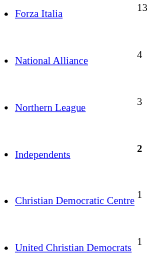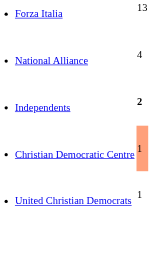 <table>
 <tr>
 <td><br><ul><li><a href='#'>Forza Italia</a></li></ul></td>
 <td><div>13</div></td>
 </tr>
 <tr>
 <td><br><ul><li><a href='#'>National Alliance</a></li></ul></td>
 <td><div>4</div></td>
 </tr>
 <tr>
-<td><br><ul><li><a href='#'>Northern League</a></li></ul></td>
-<td><div>3</div></td>
-</tr>
-<tr>
 <td><br><ul><li><a href='#'>Independents</a></li></ul></td>
 <td><strong><div>2</div></strong></td>
 </tr>
 <tr>
 <td><br><ul><li><a href='#'>Christian Democratic Centre</a></li></ul></td>
-<td><div>1</div></td>
+<td style="background: lightsalmon;"><div>1</div></td>
 </tr>
 <tr>
 <td><br><ul><li><a href='#'>United Christian Democrats</a></li></ul></td>
 <td><div>1</div></td>
 </tr>
 </table>
